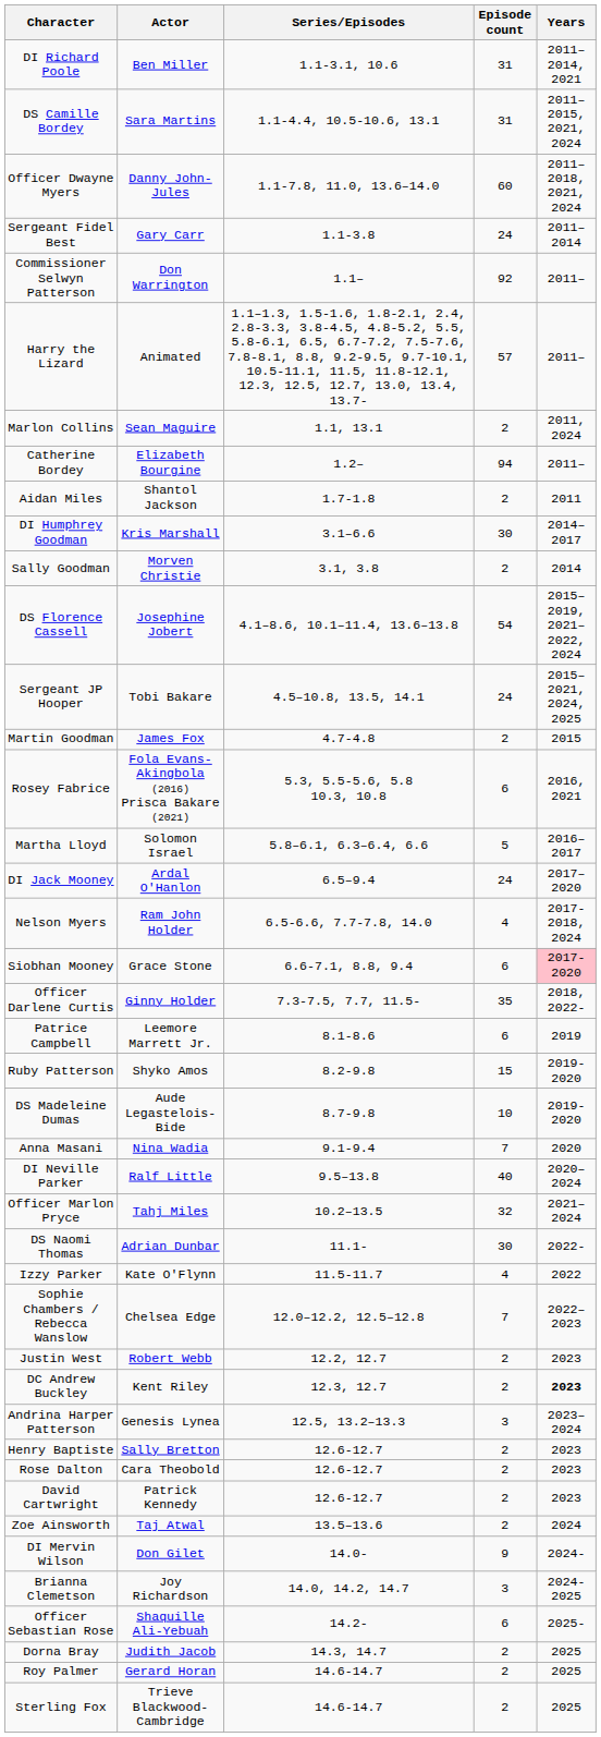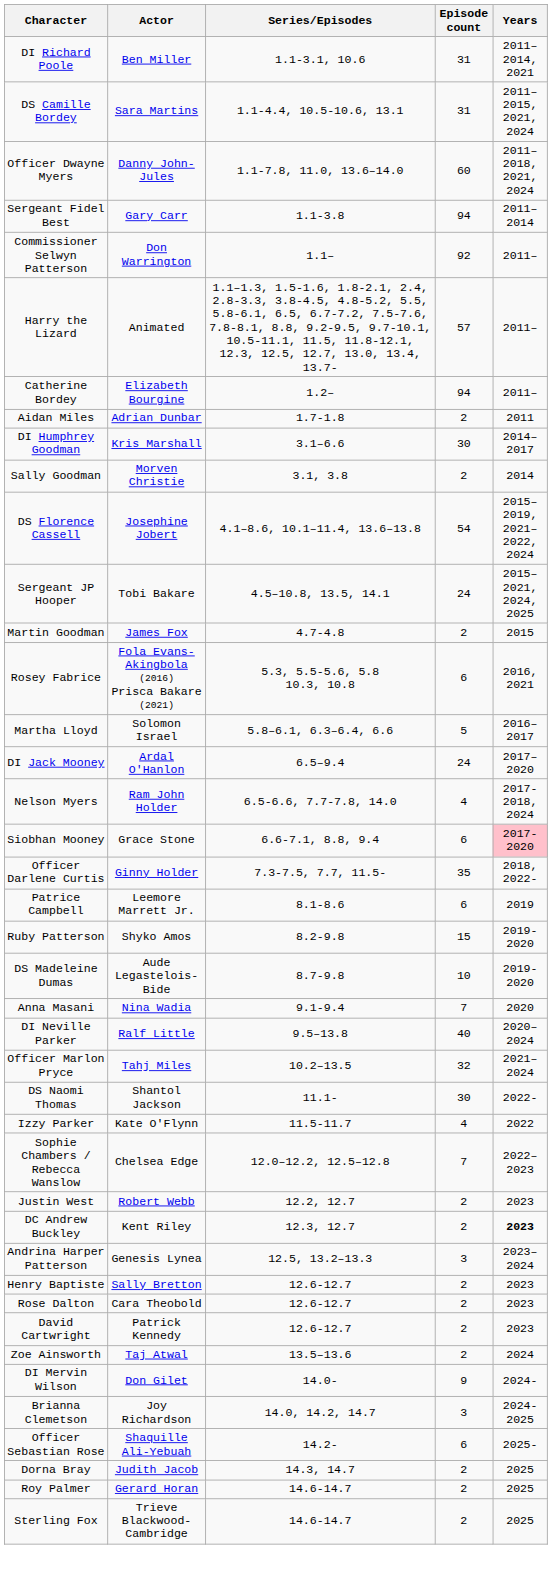 <table class="wikitable sortable">
 <tr>
 <th>Character</th>
 <th>Actor</th>
 <th>Series/Episodes</th>
 <th>Episode count </th>
 <th>Years</th>
 </tr>
 <tr>
 <td style="text-align:center">DI <a href='#'>Richard Poole</a></td>
 <td style="text-align:center"><a href='#'>Ben Miller</a></td>
 <td style="text-align:center">1.1-3.1, 10.6</td>
 <td style="text-align:center">31</td>
 <td style="text-align:center">2011–2014, 2021</td>
 </tr>
 <tr>
 <td style="text-align:center">DS <a href='#'>Camille Bordey</a></td>
 <td style="text-align:center"><a href='#'>Sara Martins</a></td>
 <td style="text-align:center">1.1-4.4, 10.5-10.6, 13.1</td>
 <td style="text-align:center">31</td>
 <td style="text-align:center">2011–2015, 2021, 2024</td>
 </tr>
 <tr>
 <td style="text-align:center">Officer Dwayne Myers</td>
 <td style="text-align:center"><a href='#'>Danny John-Jules</a></td>
 <td style="text-align:center">1.1-7.8, 11.0, 13.6–14.0</td>
 <td style="text-align:center">60</td>
 <td style="text-align:center">2011–2018, 2021, 2024</td>
 </tr>
 <tr>
 <td style="text-align:center">Sergeant Fidel Best</td>
 <td style="text-align:center"><a href='#'>Gary Carr</a></td>
 <td style="text-align:center">1.1-3.8</td>
-<td style="text-align:center">24</td>
+<td style="text-align:center">94</td>
 <td style="text-align:center">2011–2014</td>
 </tr>
 <tr>
 <td style="text-align:center">Commissioner Selwyn Patterson</td>
 <td style="text-align:center"><a href='#'>Don Warrington</a></td>
 <td style="text-align:center">1.1–</td>
 <td style="text-align:center">92</td>
 <td style="text-align:center">2011–</td>
 </tr>
 <tr>
 <td style="text-align:center">Harry the Lizard</td>
 <td style="text-align:center">Animated</td>
 <td style="text-align:center">1.1–1.3, 1.5-1.6, 1.8-2.1, 2.4, 2.8-3.3, 3.8-4.5, 4.8-5.2, 5.5, 5.8-6.1, 6.5, 6.7-7.2, 7.5-7.6, 7.8-8.1, 8.8, 9.2-9.5, 9.7-10.1, 10.5-11.1, 11.5, 11.8-12.1, 12.3, 12.5, 12.7, 13.0, 13.4, 13.7-</td>
 <td style="text-align:center">57</td>
 <td style="text-align:center">2011–</td>
 </tr>
 <tr>
-<td style="text-align:center">Marlon Collins</td>
-<td style="text-align:center"><a href='#'>Sean Maguire</a></td>
-<td style="text-align:center">1.1, 13.1</td>
-<td style="text-align:center">2</td>
-<td style="text-align:center">2011, 2024</td>
-</tr>
-<tr>
 <td style="text-align:center">Catherine Bordey</td>
 <td style="text-align:center"><a href='#'>Elizabeth Bourgine</a></td>
 <td style="text-align:center">1.2–</td>
 <td style="text-align:center">94</td>
 <td style="text-align:center">2011–</td>
 </tr>
 <tr>
 <td style="text-align:center">Aidan Miles</td>
-<td style="text-align:center">Shantol Jackson</td>
+<td style="text-align:center"><a href='#'>Adrian Dunbar</a></td>
 <td style="text-align:center">1.7-1.8</td>
 <td style="text-align:center">2</td>
 <td style="text-align:center">2011</td>
 </tr>
 <tr>
 <td style="text-align:center">DI <a href='#'>Humphrey Goodman</a></td>
 <td style="text-align:center"><a href='#'>Kris Marshall</a></td>
 <td style="text-align:center">3.1–6.6</td>
 <td style="text-align:center">30</td>
 <td style="text-align:center">2014–2017</td>
 </tr>
 <tr>
 <td style="text-align:center">Sally Goodman</td>
 <td style="text-align:center"><a href='#'>Morven Christie</a></td>
 <td style="text-align:center">3.1, 3.8</td>
 <td style="text-align:center">2</td>
 <td style="text-align:center">2014</td>
 </tr>
 <tr>
 <td style="text-align:center">DS <a href='#'>Florence Cassell</a></td>
 <td style="text-align:center"><a href='#'>Josephine Jobert</a></td>
 <td style="text-align:center">4.1–8.6, 10.1–11.4, 13.6–13.8</td>
 <td style="text-align:center">54</td>
 <td style="text-align:center">2015–2019, 2021–2022, 2024</td>
 </tr>
 <tr>
 <td style="text-align:center">Sergeant JP Hooper</td>
 <td style="text-align:center">Tobi Bakare</td>
 <td style="text-align:center">4.5–10.8, 13.5, 14.1</td>
 <td style="text-align:center">24</td>
 <td style="text-align:center">2015–2021, 2024, 2025</td>
 </tr>
 <tr>
 <td style="text-align:center">Martin Goodman <a href='#'></a></td>
 <td style="text-align:center"><a href='#'>James Fox</a></td>
 <td style="text-align:center">4.7-4.8</td>
 <td style="text-align:center">2</td>
 <td style="text-align:center">2015</td>
 </tr>
 <tr>
 <td style="text-align:center">Rosey Fabrice</td>
 <td style="text-align:center"><a href='#'>Fola Evans-Akingbola</a> <small>(2016)</small> <br> Prisca Bakare <small>(2021)</small></td>
 <td style="text-align:center">5.3, 5.5-5.6, 5.8 <br> 10.3, 10.8</td>
 <td style="text-align:center">6</td>
 <td style="text-align:center">2016, 2021</td>
 </tr>
 <tr>
 <td style="text-align:center">Martha Lloyd</td>
 <td style="text-align:center">Solomon Israel</td>
 <td style="text-align:center">5.8–6.1, 6.3–6.4, 6.6</td>
 <td style="text-align:center">5</td>
 <td style="text-align:center">2016–2017</td>
 </tr>
 <tr>
 <td style="text-align:center">DI <a href='#'>Jack Mooney</a></td>
 <td style="text-align:center"><a href='#'>Ardal O'Hanlon</a></td>
 <td style="text-align:center">6.5–9.4</td>
 <td style="text-align:center">24</td>
 <td style="text-align:center">2017–2020</td>
 </tr>
 <tr>
 <td style="text-align:center">Nelson Myers</td>
 <td style="text-align:center"><a href='#'>Ram John Holder</a></td>
 <td style="text-align:center">6.5-6.6, 7.7-7.8, 14.0</td>
 <td style="text-align:center">4</td>
 <td style="text-align:center">2017-2018, 2024</td>
 </tr>
 <tr>
 <td style="text-align:center">Siobhan Mooney</td>
 <td style="text-align:center">Grace Stone</td>
 <td style="text-align:center">6.6-7.1, 8.8, 9.4</td>
 <td style="text-align:center">6</td>
 <td style="background: pink; text-align:center">2017-2020</td>
 </tr>
 <tr>
 <td style="text-align:center">Officer Darlene Curtis</td>
 <td style="text-align:center"><a href='#'>Ginny Holder</a></td>
 <td style="text-align:center">7.3-7.5, 7.7, 11.5-</td>
 <td style="text-align:center">35</td>
 <td style="text-align:center">2018, 2022-</td>
 </tr>
 <tr>
 <td style="text-align:center">Patrice Campbell</td>
 <td style="text-align:center">Leemore Marrett Jr.</td>
 <td style="text-align:center">8.1-8.6</td>
 <td style="text-align:center">6</td>
 <td style="text-align:center">2019</td>
 </tr>
 <tr>
 <td style="text-align:center">Ruby Patterson</td>
 <td style="text-align:center">Shyko Amos</td>
 <td style="text-align:center">8.2-9.8</td>
 <td style="text-align:center">15</td>
 <td style="text-align:center">2019-2020</td>
 </tr>
 <tr>
 <td style="text-align:center">DS Madeleine Dumas</td>
 <td style="text-align:center">Aude Legastelois-Bide</td>
 <td style="text-align:center">8.7-9.8</td>
 <td style="text-align:center">10</td>
 <td style="text-align:center">2019-2020</td>
 </tr>
 <tr>
 <td style="text-align:center">Anna Masani</td>
 <td style="text-align:center"><a href='#'>Nina Wadia</a></td>
 <td style="text-align:center">9.1-9.4</td>
 <td style="text-align:center">7</td>
 <td style="text-align:center">2020</td>
 </tr>
 <tr>
 <td style="text-align:center">DI Neville Parker</td>
 <td style="text-align:center"><a href='#'>Ralf Little</a></td>
 <td style="text-align:center">9.5–13.8</td>
 <td style="text-align:center">40</td>
 <td style="text-align:center">2020–2024</td>
 </tr>
 <tr>
 <td style="text-align:center">Officer Marlon Pryce</td>
 <td style="text-align:center"><a href='#'>Tahj Miles</a></td>
 <td style="text-align:center">10.2–13.5</td>
 <td style="text-align:center">32</td>
 <td style="text-align:center">2021–2024</td>
 </tr>
 <tr>
 <td style="text-align:center">DS Naomi Thomas</td>
-<td style="text-align:center"><a href='#'>Adrian Dunbar</a></td>
+<td style="text-align:center">Shantol Jackson</td>
 <td style="text-align:center">11.1-</td>
 <td style="text-align:center">30</td>
 <td style="text-align:center">2022-</td>
 </tr>
 <tr>
 <td style="text-align:center">Izzy Parker</td>
 <td style="text-align:center">Kate O'Flynn</td>
 <td style="text-align:center">11.5-11.7</td>
 <td style="text-align:center">4</td>
 <td style="text-align:center">2022</td>
 </tr>
 <tr>
 <td style="text-align:center">Sophie Chambers / Rebecca Wanslow</td>
 <td style="text-align:center">Chelsea Edge</td>
 <td style="text-align:center">12.0–12.2, 12.5–12.8</td>
 <td style="text-align:center">7</td>
 <td style="text-align:center">2022–2023</td>
 </tr>
 <tr>
 <td style="text-align:center">Justin West</td>
 <td style="text-align:center"><a href='#'>Robert Webb</a></td>
 <td style="text-align:center">12.2, 12.7</td>
 <td style="text-align:center">2</td>
 <td style="text-align:center">2023</td>
 </tr>
 <tr>
 <td style="text-align:center">DC Andrew Buckley</td>
 <td style="text-align:center">Kent Riley</td>
 <td style="text-align:center">12.3, 12.7</td>
 <td style="text-align:center">2</td>
 <td style="text-align:center"><strong>2023</strong></td>
 </tr>
 <tr>
 <td style="text-align:center">Andrina Harper Patterson</td>
 <td style="text-align:center">Genesis Lynea</td>
 <td style="text-align:center">12.5, 13.2–13.3</td>
 <td style="text-align:center">3</td>
 <td style="text-align:center">2023–2024</td>
 </tr>
 <tr>
 <td style="text-align:center">Henry Baptiste</td>
 <td style="text-align:center"><a href='#'>Sally Bretton</a></td>
 <td style="text-align:center">12.6-12.7</td>
 <td style="text-align:center">2</td>
 <td style="text-align:center">2023</td>
 </tr>
 <tr>
 <td style="text-align:center">Rose Dalton</td>
 <td style="text-align:center">Cara Theobold</td>
 <td style="text-align:center">12.6-12.7</td>
 <td style="text-align:center">2</td>
 <td style="text-align:center">2023</td>
 </tr>
 <tr>
 <td style="text-align:center">David Cartwright</td>
 <td style="text-align:center">Patrick Kennedy</td>
 <td style="text-align:center">12.6-12.7</td>
 <td style="text-align:center">2</td>
 <td style="text-align:center">2023</td>
 </tr>
 <tr>
 <td style="text-align:center">Zoe Ainsworth</td>
 <td style="text-align:center"><a href='#'>Taj Atwal</a></td>
 <td style="text-align:center">13.5–13.6</td>
 <td style="text-align:center">2</td>
 <td style="text-align:center">2024</td>
 </tr>
 <tr>
 <td style="text-align:center">DI Mervin Wilson</td>
 <td style="text-align:center"><a href='#'>Don Gilet</a></td>
 <td style="text-align:center">14.0-</td>
 <td style="text-align:center">9</td>
 <td style="text-align:center">2024-</td>
 </tr>
 <tr>
 <td style="text-align:center">Brianna Clemetson</td>
 <td style="text-align:center">Joy Richardson</td>
 <td style="text-align:center">14.0, 14.2, 14.7</td>
 <td style="text-align:center">3</td>
 <td style="text-align:center">2024-2025</td>
 </tr>
 <tr>
 <td style="text-align:center">Officer Sebastian Rose</td>
 <td style="text-align:center"><a href='#'>Shaquille Ali-Yebuah</a></td>
 <td style="text-align:center">14.2-</td>
 <td style="text-align:center">6</td>
 <td style="text-align:center">2025-</td>
 </tr>
 <tr>
 <td style="text-align:center">Dorna Bray</td>
 <td style="text-align:center"><a href='#'>Judith Jacob</a></td>
 <td style="text-align:center">14.3, 14.7</td>
 <td style="text-align:center">2</td>
 <td style="text-align:center">2025</td>
 </tr>
 <tr>
 <td style="text-align:center">Roy Palmer</td>
 <td style="text-align:center"><a href='#'>Gerard Horan</a></td>
 <td style="text-align:center">14.6-14.7</td>
 <td style="text-align:center">2</td>
 <td style="text-align:center">2025</td>
 </tr>
 <tr>
 <td style="text-align:center">Sterling Fox</td>
 <td style="text-align:center">Trieve Blackwood-Cambridge</td>
 <td style="text-align:center">14.6-14.7</td>
 <td style="text-align:center">2</td>
 <td style="text-align:center">2025</td>
 </tr>
 </table>
